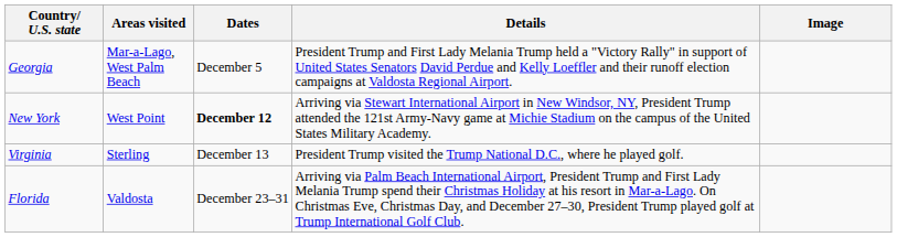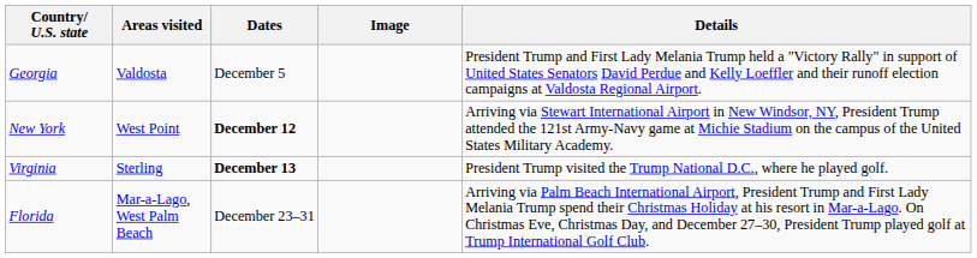 <table class="wikitable" style="margin: 1em auto 1em auto">
 <tr>
 <th width="110">Country/<br><em>U.S. state</em></th>
 <th width="100">Areas visited</th>
 <th width="110">Dates</th>
+<th width="150">Image</th>
 <th width="550">Details</th>
-<th width="150">Image</th>
 </tr>
 <tr>
 <td> <em><a href='#'>Georgia</a></em></td>
-<td><a href='#'>Mar-a-Lago</a>, <a href='#'>West Palm Beach</a></td>
+<td><a href='#'>Valdosta</a></td>
 <td>December 5</td>
+<td></td>
 <td>President Trump and First Lady Melania Trump held a "Victory Rally" in support of <a href='#'>United States Senators</a> <a href='#'>David Perdue</a> and <a href='#'>Kelly Loeffler</a> and their runoff election campaigns at <a href='#'>Valdosta Regional Airport</a>.</td>
-<td></td>
 </tr>
 <tr>
 <td> <em><a href='#'>New York</a></em></td>
 <td><a href='#'>West Point</a></td>
 <td><strong>December 12</strong></td>
+<td></td>
 <td>Arriving via <a href='#'>Stewart International Airport</a> in <a href='#'>New Windsor, NY</a>, President Trump attended the 121st Army-Navy game at <a href='#'>Michie Stadium</a> on the campus of the United States Military Academy.</td>
-<td></td>
 </tr>
 <tr>
 <td> <em><a href='#'>Virginia</a></em></td>
 <td><a href='#'>Sterling</a></td>
-<td>December 13</td>
+<td><strong>December 13</strong></td>
+<td></td>
 <td>President Trump visited the <a href='#'>Trump National D.C.</a>, where he played golf.</td>
-<td></td>
 </tr>
 <tr>
 <td> <em><a href='#'>Florida</a></em></td>
-<td><a href='#'>Valdosta</a></td>
+<td><a href='#'>Mar-a-Lago</a>, <a href='#'>West Palm Beach</a></td>
 <td>December 23–31</td>
+<td></td>
 <td>Arriving via <a href='#'>Palm Beach International Airport</a>, President Trump and First Lady Melania Trump spend their <a href='#'>Christmas Holiday</a> at his resort in <a href='#'>Mar-a-Lago</a>. On Christmas Eve, Christmas Day, and December 27–30, President Trump played golf at <a href='#'>Trump International Golf Club</a>.</td>
-<td></td>
 </tr>
 </table>
